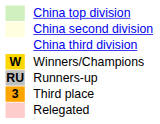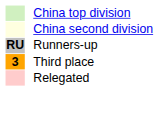 <table style="border: 1px solid #ffffff; background-color: #ffffff" cellspacing="1" cellpadding="1">
 <tr>
 <td bgcolor="#D0F0C0" width="20"></td>
 <td bgcolor="#ffffff" align="left">  <a href='#'>China top division</a></td>
 </tr>
 <tr>
 <td bgcolor="#FFFFE0" width="20"></td>
 <td bgcolor="#ffffff" align="left">  <a href='#'>China second division</a></td>
-</tr>
-<tr>
-<th bgcolor="#ffffff" width="20"></th>
-<td bgcolor="#ffffff" align="left">  <a href='#'>China third division</a></td>
-</tr>
-<tr>
-<th bgcolor="#FFD700" width="20">W</th>
-<td bgcolor="#ffffff" align="left">  Winners/Champions</td>
 </tr>
 <tr>
 <th bgcolor="#C0C0C0" width="20">RU</th>
 <td bgcolor="#ffffff" align="left">  Runners-up</td>
 </tr>
 <tr>
 <th bgcolor="#FFA500" width="20">3</th>
 <td bgcolor="#ffffff" align="left">  Third place</td>
 </tr>
 <tr>
 <th bgcolor="#ffcccc" width="20"></th>
 <td bgcolor="#ffffff" align="left">  Relegated</td>
 </tr>
 </table>
